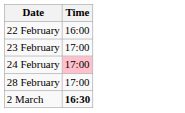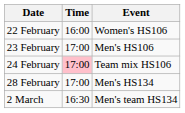 <table class="wikitable">
 <tr>
 <th>Date</th>
 <th>Time</th>
+<th>Event</th>
 </tr>
 <tr>
 <td>22 February</td>
 <td>16:00</td>
+<td>Women's HS106</td>
 </tr>
 <tr>
 <td>23 February</td>
 <td>17:00</td>
+<td>Men's HS106</td>
 </tr>
 <tr>
 <td>24 February</td>
 <td style="background: pink;">17:00</td>
+<td>Team mix HS106</td>
 </tr>
 <tr>
 <td>28 February</td>
 <td>17:00</td>
+<td>Men's HS134</td>
 </tr>
 <tr>
 <td>2 March</td>
-<td><strong>16:30</strong></td>
+<td>16:30</td>
+<td>Men's team HS134</td>
 </tr>
 </table>
